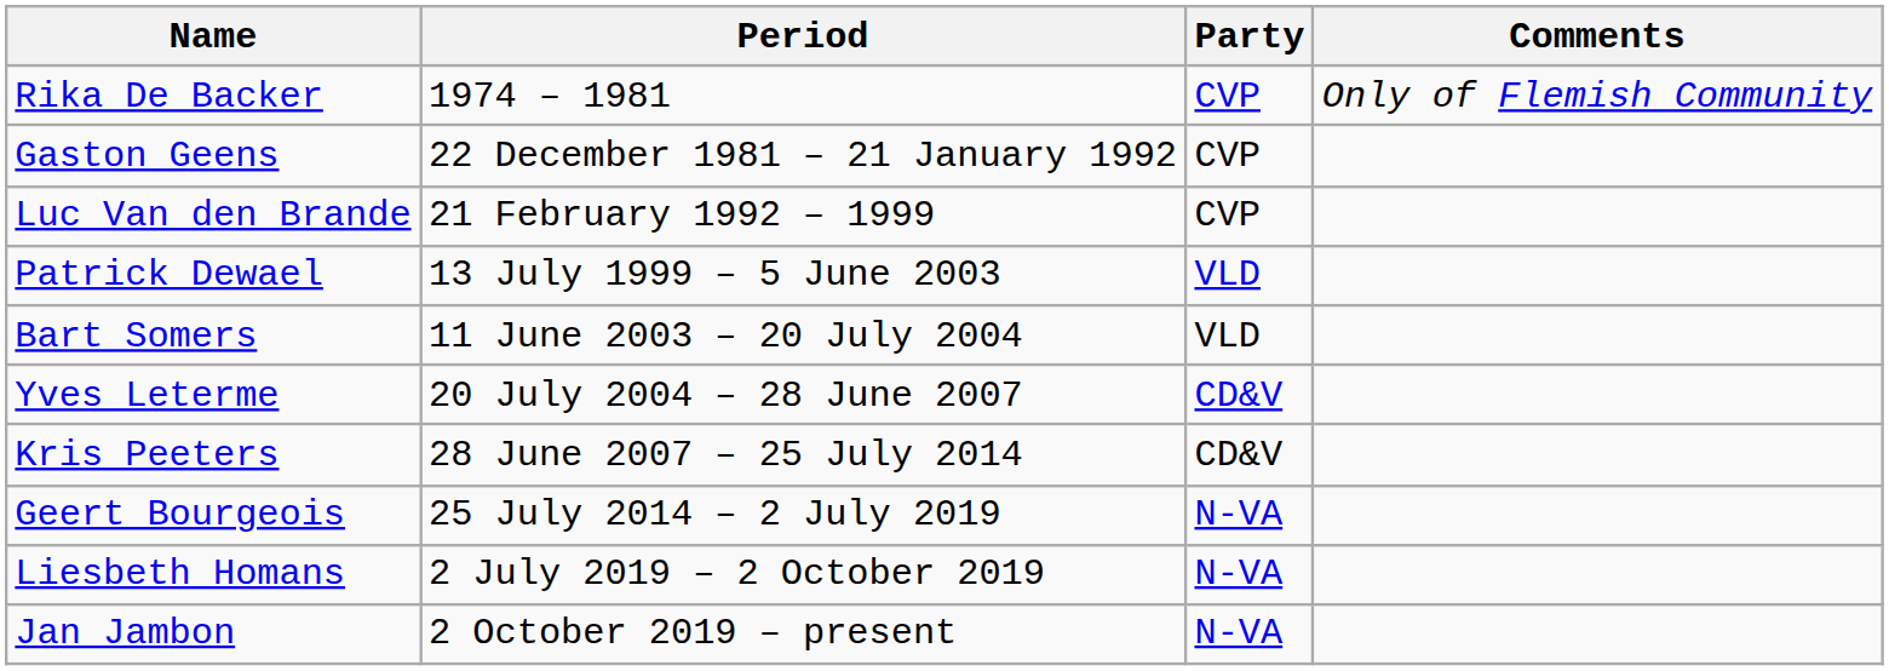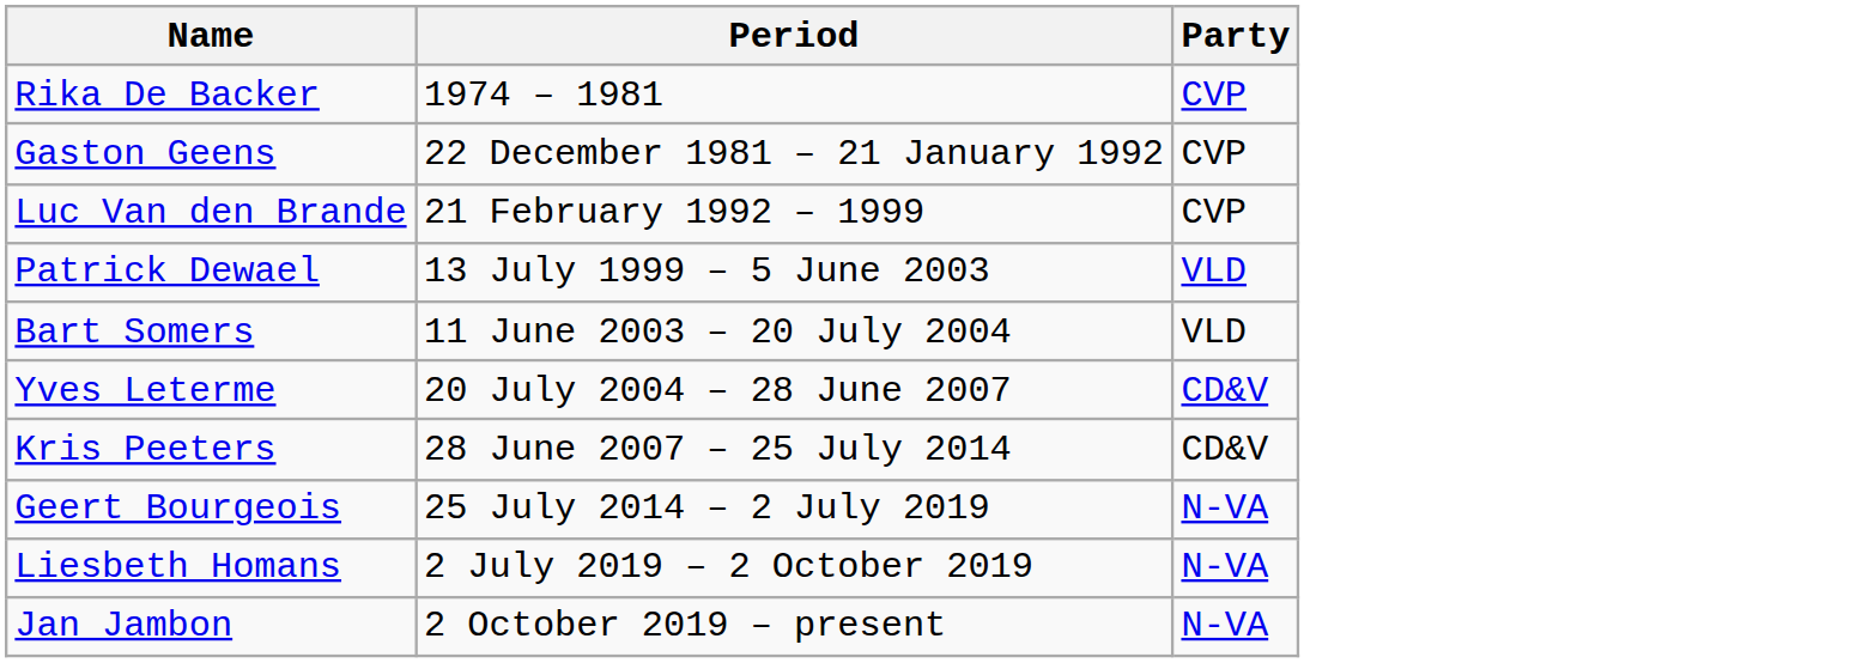 <table class="wikitable">
 <tr>
 <th>Name</th>
 <th>Period</th>
 <th>Party</th>
-<th>Comments</th>
 </tr>
 <tr>
 <td><a href='#'>Rika De Backer</a></td>
 <td>1974 – 1981</td>
 <td><a href='#'>CVP</a></td>
-<td><em>Only of <a href='#'>Flemish Community</a></em></td>
 </tr>
 <tr>
 <td><a href='#'>Gaston Geens</a></td>
 <td>22 December 1981 – 21 January 1992</td>
 <td>CVP</td>
-<td></td>
 </tr>
 <tr>
 <td><a href='#'>Luc Van den Brande</a></td>
 <td>21 February 1992 – 1999</td>
 <td>CVP</td>
-<td></td>
 </tr>
 <tr>
 <td><a href='#'>Patrick Dewael</a></td>
 <td>13 July 1999 – 5 June 2003</td>
 <td><a href='#'>VLD</a></td>
-<td></td>
 </tr>
 <tr>
 <td><a href='#'>Bart Somers</a></td>
 <td>11 June 2003 – 20 July 2004</td>
 <td>VLD</td>
-<td></td>
 </tr>
 <tr>
 <td><a href='#'>Yves Leterme</a></td>
 <td>20 July 2004 – 28 June 2007</td>
 <td><a href='#'>CD&V</a></td>
-<td></td>
 </tr>
 <tr>
 <td><a href='#'>Kris Peeters</a></td>
 <td>28 June 2007 – 25 July 2014</td>
 <td>CD&V</td>
-<td></td>
 </tr>
 <tr>
 <td><a href='#'>Geert Bourgeois</a></td>
 <td>25 July 2014 – 2 July 2019</td>
 <td><a href='#'>N-VA</a></td>
-<td></td>
 </tr>
 <tr>
 <td><a href='#'>Liesbeth Homans</a></td>
 <td>2 July 2019 – 2 October 2019</td>
 <td><a href='#'>N-VA</a></td>
-<td></td>
 </tr>
 <tr>
 <td><a href='#'>Jan Jambon</a></td>
 <td>2 October 2019 – present</td>
 <td><a href='#'>N-VA</a></td>
-<td></td>
 </tr>
 </table>
